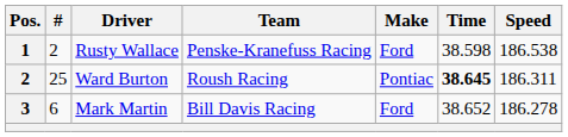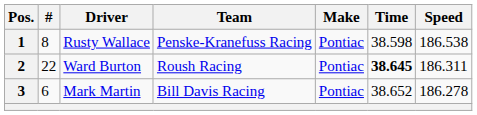 <table class="wikitable" style="font-size:95%">
 <tr>
 <th>Pos.</th>
 <th>#</th>
 <th>Driver</th>
 <th>Team</th>
 <th>Make</th>
 <th>Time</th>
 <th>Speed</th>
 </tr>
 <tr>
 <th>1</th>
-<td>2</td>
+<td>8</td>
 <td><a href='#'>Rusty Wallace</a></td>
 <td><a href='#'>Penske-Kranefuss Racing</a></td>
-<td><a href='#'>Ford</a></td>
+<td><a href='#'>Pontiac</a></td>
 <td>38.598</td>
 <td>186.538</td>
 </tr>
 <tr>
 <th>2</th>
-<td>25</td>
+<td>22</td>
 <td><a href='#'>Ward Burton</a></td>
 <td><a href='#'>Roush Racing</a></td>
 <td><a href='#'>Pontiac</a></td>
 <td><strong>38.645</strong></td>
 <td>186.311</td>
 </tr>
 <tr>
 <th>3</th>
 <td>6</td>
 <td><a href='#'>Mark Martin</a></td>
 <td><a href='#'>Bill Davis Racing</a></td>
-<td><a href='#'>Ford</a></td>
+<td><a href='#'>Pontiac</a></td>
 <td>38.652</td>
 <td>186.278</td>
 </tr>
 <tr>
 <th colspan="7"></th>
 </tr>
 </table>
